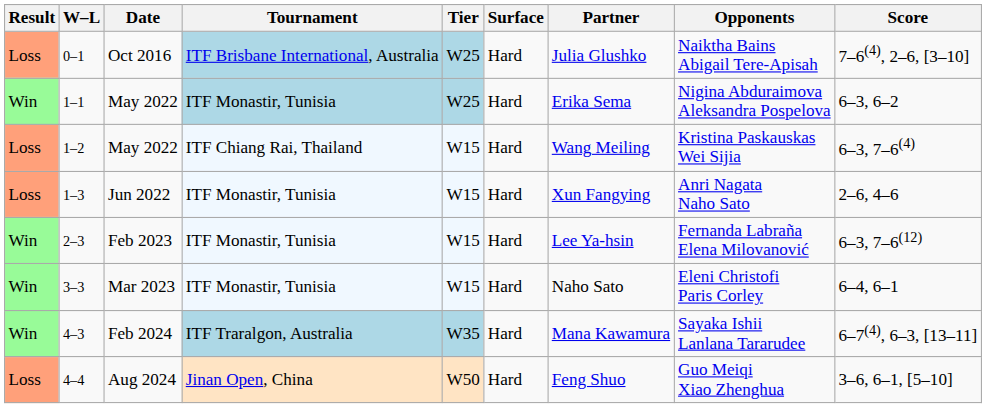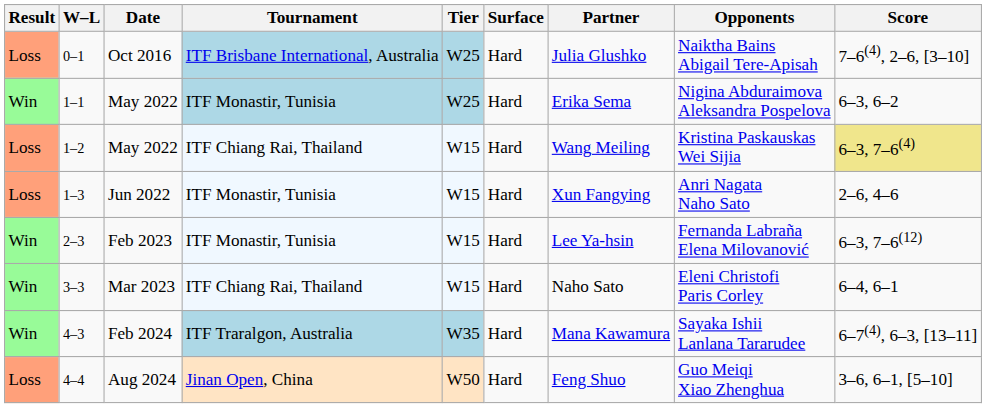 <table class="sortable wikitable">
 <tr>
 <th>Result</th>
 <th class="unsortable">W–L</th>
 <th>Date</th>
 <th>Tournament</th>
 <th>Tier</th>
 <th>Surface</th>
 <th>Partner</th>
 <th>Opponents</th>
 <th class="unsortable">Score</th>
 </tr>
 <tr>
 <td style="background:#ffa07a;">Loss</td>
 <td><small>0–1</small></td>
 <td>Oct 2016</td>
 <td style="background:lightblue;"><a href='#'>ITF Brisbane International</a>, Australia</td>
 <td style="background:lightblue;">W25</td>
 <td>Hard</td>
 <td> <a href='#'>Julia Glushko</a></td>
 <td> <a href='#'>Naiktha Bains</a> <br>  <a href='#'>Abigail Tere-Apisah</a></td>
 <td>7–6<sup>(4)</sup>, 2–6, [3–10]</td>
 </tr>
 <tr>
 <td style="background:#98fb98;">Win</td>
 <td><small>1–1</small></td>
 <td>May 2022</td>
 <td style="background:lightblue;">ITF Monastir, Tunisia</td>
 <td style="background:lightblue;">W25</td>
 <td>Hard</td>
 <td> <a href='#'>Erika Sema</a></td>
 <td> <a href='#'>Nigina Abduraimova</a> <br>  <a href='#'>Aleksandra Pospelova</a></td>
 <td>6–3, 6–2</td>
 </tr>
 <tr>
 <td style="background:#ffa07a;">Loss</td>
 <td><small>1–2</small></td>
 <td>May 2022</td>
 <td bgcolor=#f0f8ff>ITF Chiang Rai, Thailand</td>
 <td bgcolor=#f0f8ff>W15</td>
 <td>Hard</td>
 <td> <a href='#'>Wang Meiling</a></td>
 <td> <a href='#'>Kristina Paskauskas</a> <br>  <a href='#'>Wei Sijia</a></td>
-<td>6–3, 7–6<sup>(4)</sup></td>
+<td style="background: khaki;">6–3, 7–6<sup>(4)</sup></td>
 </tr>
 <tr>
 <td style="background:#ffa07a;">Loss</td>
 <td><small>1–3</small></td>
 <td>Jun 2022</td>
 <td bgcolor=#f0f8ff>ITF Monastir, Tunisia</td>
 <td bgcolor=#f0f8ff>W15</td>
 <td>Hard</td>
 <td> <a href='#'>Xun Fangying</a></td>
 <td> <a href='#'>Anri Nagata</a> <br>  <a href='#'>Naho Sato</a></td>
 <td>2–6, 4–6</td>
 </tr>
 <tr>
 <td style="background:#98fb98;">Win</td>
 <td><small>2–3</small></td>
 <td>Feb 2023</td>
 <td bgcolor=#f0f8ff>ITF Monastir, Tunisia</td>
 <td bgcolor=#f0f8ff>W15</td>
 <td>Hard</td>
 <td> <a href='#'>Lee Ya-hsin</a></td>
 <td> <a href='#'>Fernanda Labraña</a> <br>  <a href='#'>Elena Milovanović</a></td>
 <td>6–3, 7–6<sup>(12)</sup></td>
 </tr>
 <tr>
 <td style="background:#98fb98;">Win</td>
 <td><small>3–3</small></td>
 <td>Mar 2023</td>
-<td bgcolor=#f0f8ff>ITF Monastir, Tunisia</td>
+<td bgcolor=#f0f8ff>ITF Chiang Rai, Thailand</td>
 <td bgcolor=#f0f8ff>W15</td>
 <td>Hard</td>
 <td> Naho Sato</td>
 <td> <a href='#'>Eleni Christofi</a> <br>  <a href='#'>Paris Corley</a></td>
 <td>6–4, 6–1</td>
 </tr>
 <tr>
 <td style="background:#98fb98;">Win</td>
 <td><small>4–3</small></td>
 <td>Feb 2024</td>
 <td style="background:lightblue;">ITF Traralgon, Australia</td>
 <td style="background:lightblue;">W35</td>
 <td>Hard</td>
 <td> <a href='#'>Mana Kawamura</a></td>
 <td> <a href='#'>Sayaka Ishii</a> <br>  <a href='#'>Lanlana Tararudee</a></td>
 <td>6–7<sup>(4)</sup>, 6–3, [13–11]</td>
 </tr>
 <tr>
 <td style="background:#ffa07a;">Loss</td>
 <td><small>4–4</small></td>
 <td>Aug 2024</td>
 <td style="background:#ffe4c4;"><a href='#'>Jinan Open</a>, China</td>
 <td style="background:#ffe4c4;">W50</td>
 <td>Hard</td>
 <td> <a href='#'>Feng Shuo</a></td>
 <td> <a href='#'>Guo Meiqi</a> <br>  <a href='#'>Xiao Zhenghua</a></td>
 <td>3–6, 6–1, [5–10]</td>
 </tr>
 </table>
